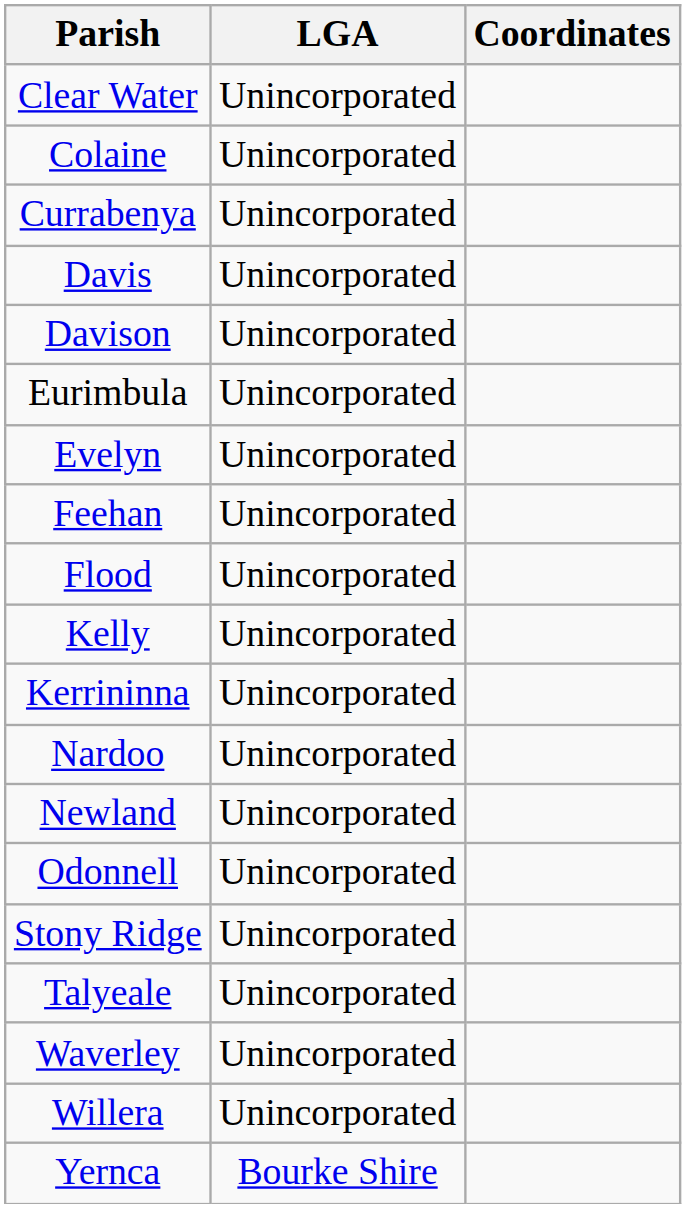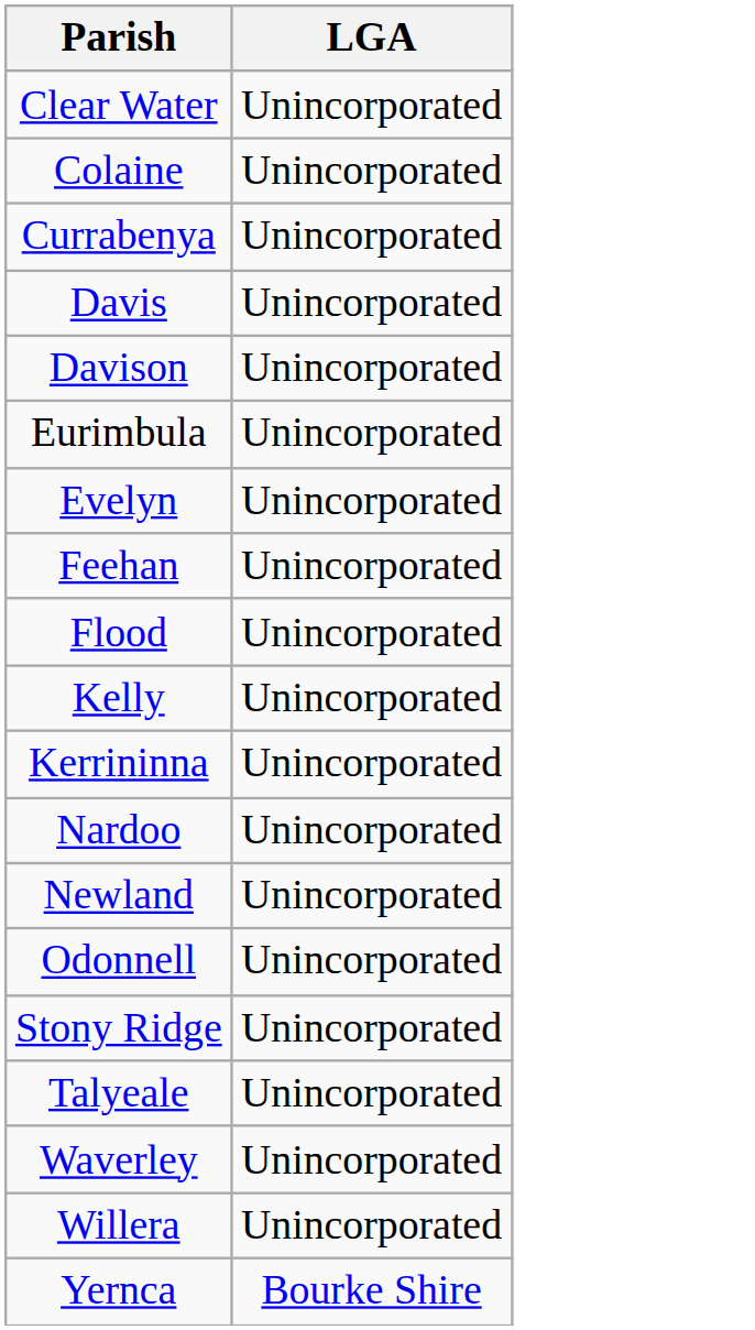 <table class="wikitable" style="text-align:center">
 <tr>
 <th>Parish</th>
 <th>LGA</th>
-<th>Coordinates</th>
 </tr>
 <tr>
 <td><a href='#'>Clear Water</a></td>
 <td>Unincorporated</td>
-<td></td>
 </tr>
 <tr>
 <td><a href='#'>Colaine</a></td>
 <td>Unincorporated</td>
-<td></td>
 </tr>
 <tr>
 <td><a href='#'>Currabenya</a></td>
 <td>Unincorporated</td>
-<td></td>
 </tr>
 <tr>
 <td><a href='#'>Davis</a></td>
 <td>Unincorporated</td>
-<td></td>
 </tr>
 <tr>
 <td><a href='#'>Davison</a></td>
 <td>Unincorporated</td>
-<td></td>
 </tr>
 <tr>
 <td>Eurimbula</td>
 <td>Unincorporated</td>
-<td></td>
 </tr>
 <tr>
 <td><a href='#'>Evelyn</a></td>
 <td>Unincorporated</td>
-<td></td>
 </tr>
 <tr>
 <td><a href='#'>Feehan</a></td>
 <td>Unincorporated</td>
-<td></td>
 </tr>
 <tr>
 <td><a href='#'>Flood</a></td>
 <td>Unincorporated</td>
-<td></td>
 </tr>
 <tr>
 <td><a href='#'>Kelly</a></td>
 <td>Unincorporated</td>
-<td></td>
 </tr>
 <tr>
 <td><a href='#'>Kerrininna</a></td>
 <td>Unincorporated</td>
-<td></td>
 </tr>
 <tr>
 <td><a href='#'>Nardoo</a></td>
 <td>Unincorporated</td>
-<td></td>
 </tr>
 <tr>
 <td><a href='#'>Newland</a></td>
 <td>Unincorporated</td>
-<td></td>
 </tr>
 <tr>
 <td><a href='#'>Odonnell</a></td>
 <td>Unincorporated</td>
-<td></td>
 </tr>
 <tr>
 <td><a href='#'>Stony Ridge</a></td>
 <td>Unincorporated</td>
-<td></td>
 </tr>
 <tr>
 <td><a href='#'>Talyeale</a></td>
 <td>Unincorporated</td>
-<td></td>
 </tr>
 <tr>
 <td><a href='#'>Waverley</a></td>
 <td>Unincorporated</td>
-<td></td>
 </tr>
 <tr>
 <td><a href='#'>Willera</a></td>
 <td>Unincorporated</td>
-<td></td>
 </tr>
 <tr>
 <td><a href='#'>Yernca</a></td>
 <td><a href='#'>Bourke Shire</a></td>
-<td></td>
 </tr>
 </table>
